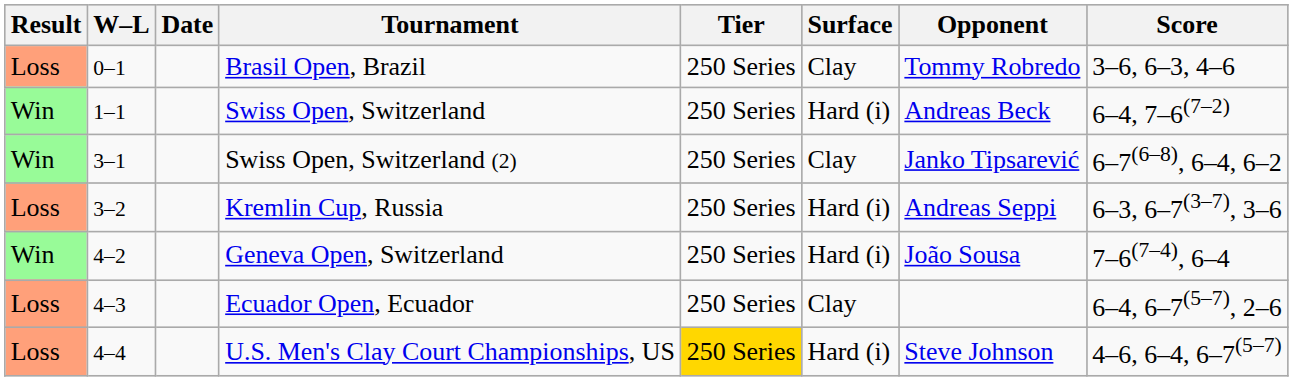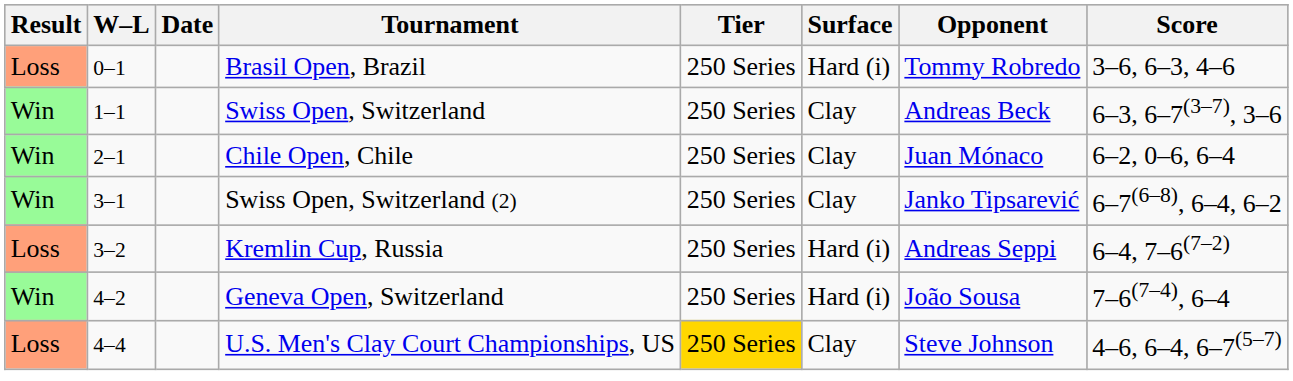 <table class="sortable wikitable">
 <tr>
 <th>Result</th>
 <th class="unsortable">W–L</th>
 <th>Date</th>
 <th>Tournament</th>
 <th>Tier</th>
 <th>Surface</th>
 <th>Opponent</th>
 <th class="unsortable">Score</th>
 </tr>
 <tr>
 <td bgcolor=FFA07A>Loss</td>
 <td><small>0–1</small></td>
 <td><a href='#'></a></td>
 <td><a href='#'>Brasil Open</a>, Brazil</td>
 <td>250 Series</td>
-<td>Clay</td>
+<td>Hard (i)</td>
 <td> <a href='#'>Tommy Robredo</a></td>
 <td>3–6, 6–3, 4–6</td>
 </tr>
 <tr>
 <td bgcolor=98FB98>Win</td>
 <td><small>1–1</small></td>
 <td><a href='#'></a></td>
 <td><a href='#'>Swiss Open</a>, Switzerland</td>
 <td>250 Series</td>
-<td>Hard (i)</td>
+<td>Clay</td>
 <td> <a href='#'>Andreas Beck</a></td>
-<td>6–4, 7–6<sup>(7–2)</sup></td>
+<td>6–3, 6–7<sup>(3–7)</sup>, 3–6</td>
+</tr>
+<tr>
+<td bgcolor=98FB98>Win</td>
+<td><small>2–1</small></td>
+<td><a href='#'></a></td>
+<td><a href='#'>Chile Open</a>, Chile</td>
+<td>250 Series</td>
+<td>Clay</td>
+<td> <a href='#'>Juan Mónaco</a></td>
+<td>6–2, 0–6, 6–4</td>
 </tr>
 <tr>
 <td bgcolor=98FB98>Win</td>
 <td><small>3–1</small></td>
 <td><a href='#'></a></td>
 <td>Swiss Open, Switzerland <small>(2)</small></td>
 <td>250 Series</td>
 <td>Clay</td>
 <td> <a href='#'>Janko Tipsarević</a></td>
 <td>6–7<sup>(6–8)</sup>, 6–4, 6–2</td>
 </tr>
 <tr>
 <td bgcolor=FFA07A>Loss</td>
 <td><small>3–2</small></td>
 <td><a href='#'></a></td>
 <td><a href='#'>Kremlin Cup</a>, Russia</td>
 <td>250 Series</td>
 <td>Hard (i)</td>
 <td> <a href='#'>Andreas Seppi</a></td>
-<td>6–3, 6–7<sup>(3–7)</sup>, 3–6</td>
+<td>6–4, 7–6<sup>(7–2)</sup></td>
 </tr>
 <tr>
 <td bgcolor=98FB98>Win</td>
 <td><small>4–2</small></td>
 <td><a href='#'></a></td>
 <td><a href='#'>Geneva Open</a>, Switzerland</td>
 <td>250 Series</td>
 <td>Hard (i)</td>
 <td> <a href='#'>João Sousa</a></td>
 <td>7–6<sup>(7–4)</sup>, 6–4</td>
 </tr>
 <tr>
 <td bgcolor=FFA07A>Loss</td>
-<td><small>4–3</small></td>
-<td><a href='#'></a></td>
-<td><a href='#'>Ecuador Open</a>, Ecuador</td>
-<td>250 Series</td>
-<td>Clay</td>
-<td></td>
-<td>6–4, 6–7<sup>(5–7)</sup>, 2–6</td>
-</tr>
-<tr>
-<td bgcolor=FFA07A>Loss</td>
 <td><small>4–4</small></td>
 <td><a href='#'></a></td>
 <td><a href='#'>U.S. Men's Clay Court Championships</a>, US</td>
 <td style="background: gold;">250 Series</td>
-<td>Hard (i)</td>
+<td>Clay</td>
 <td> <a href='#'>Steve Johnson</a></td>
 <td>4–6, 6–4, 6–7<sup>(5–7)</sup></td>
 </tr>
 </table>
